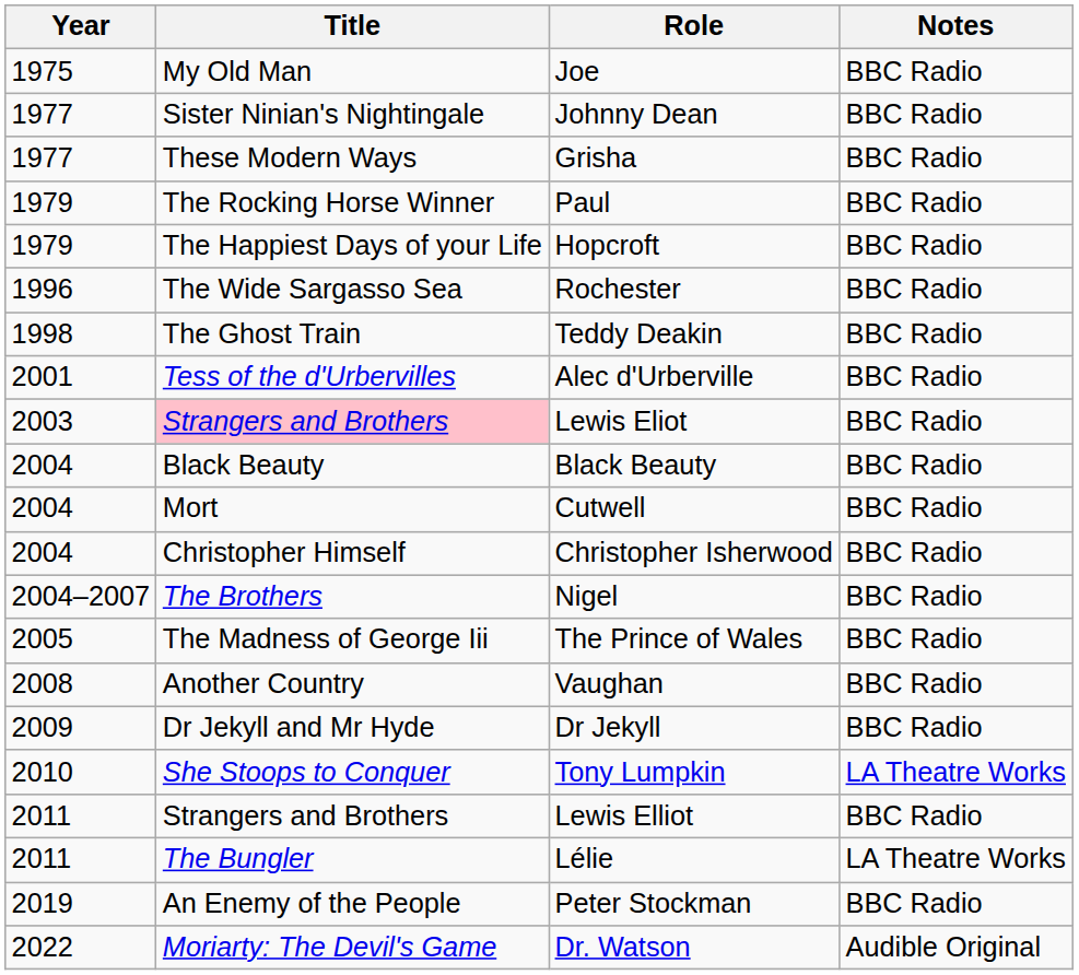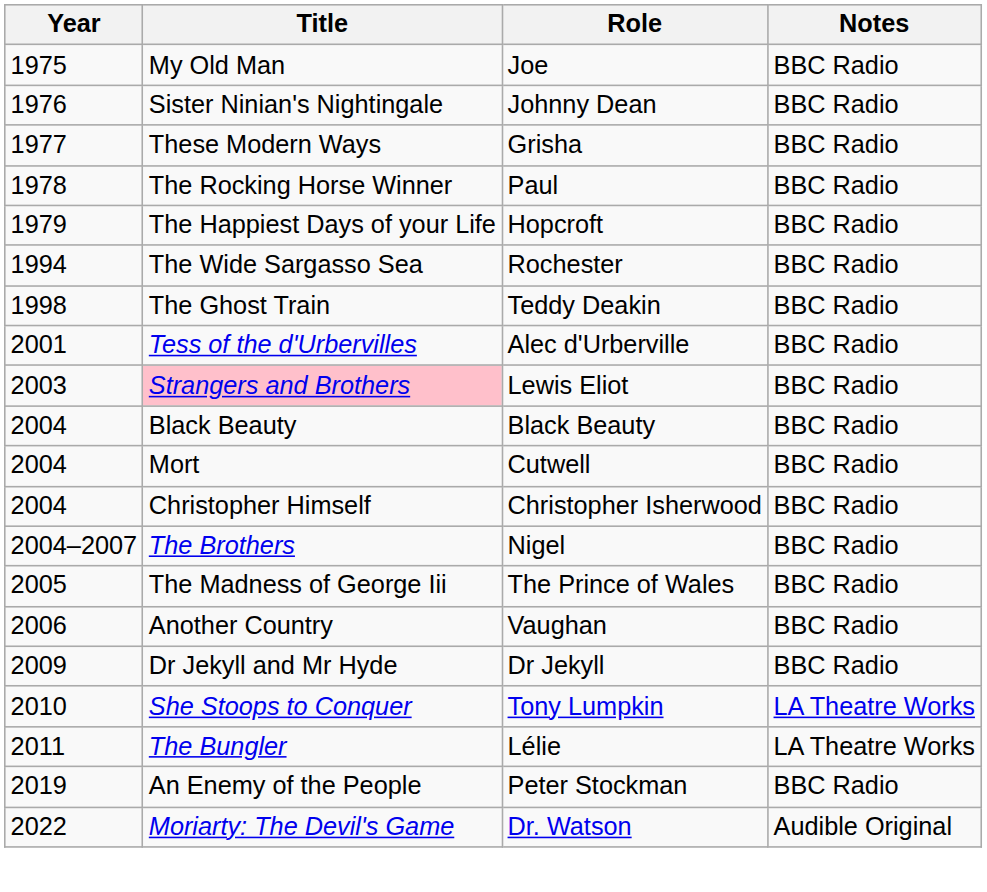 <table class="wikitable sortable">
 <tr>
 <th>Year</th>
 <th>Title</th>
 <th>Role</th>
 <th>Notes</th>
 </tr>
 <tr>
 <td>1975</td>
 <td>My Old Man</td>
 <td>Joe</td>
 <td>BBC Radio</td>
 </tr>
 <tr>
-<td>1977</td>
+<td>1976</td>
 <td>Sister Ninian's Nightingale</td>
 <td>Johnny Dean</td>
 <td>BBC Radio</td>
 </tr>
 <tr>
 <td>1977</td>
 <td>These Modern Ways</td>
 <td>Grisha</td>
 <td>BBC Radio</td>
 </tr>
 <tr>
-<td>1979</td>
+<td>1978</td>
 <td>The Rocking Horse Winner</td>
 <td>Paul</td>
 <td>BBC Radio</td>
 </tr>
 <tr>
 <td>1979</td>
 <td>The Happiest Days of your Life</td>
 <td>Hopcroft</td>
 <td>BBC Radio</td>
 </tr>
 <tr>
-<td>1996</td>
+<td>1994</td>
 <td>The Wide Sargasso Sea</td>
 <td>Rochester</td>
 <td>BBC Radio</td>
 </tr>
 <tr>
 <td>1998</td>
 <td>The Ghost Train</td>
 <td>Teddy Deakin</td>
 <td>BBC Radio</td>
 </tr>
 <tr>
 <td>2001</td>
 <td><em><a href='#'>Tess of the d'Urbervilles</a></em></td>
 <td>Alec d'Urberville</td>
 <td>BBC Radio</td>
 </tr>
 <tr>
 <td>2003</td>
 <td style="background: pink;"><em><a href='#'>Strangers and Brothers</a></em></td>
 <td>Lewis Eliot</td>
 <td>BBC Radio</td>
 </tr>
 <tr>
 <td>2004</td>
 <td>Black Beauty</td>
 <td>Black Beauty</td>
 <td>BBC Radio</td>
 </tr>
 <tr>
 <td>2004</td>
 <td>Mort</td>
 <td>Cutwell</td>
 <td>BBC Radio</td>
 </tr>
 <tr>
 <td>2004</td>
 <td>Christopher Himself</td>
 <td>Christopher Isherwood</td>
 <td>BBC Radio</td>
 </tr>
 <tr>
 <td>2004–2007</td>
 <td><em><a href='#'>The Brothers</a></em></td>
 <td>Nigel</td>
 <td>BBC Radio</td>
 </tr>
 <tr>
 <td>2005</td>
 <td>The Madness of George Iii</td>
 <td>The Prince of Wales</td>
 <td>BBC Radio</td>
 </tr>
 <tr>
-<td>2008</td>
+<td>2006</td>
 <td>Another Country</td>
 <td>Vaughan</td>
 <td>BBC Radio</td>
 </tr>
 <tr>
 <td>2009</td>
 <td>Dr Jekyll and Mr Hyde</td>
 <td>Dr Jekyll</td>
 <td>BBC Radio</td>
 </tr>
 <tr>
 <td>2010</td>
 <td><em><a href='#'>She Stoops to Conquer</a></em></td>
 <td><a href='#'>Tony Lumpkin</a></td>
 <td><a href='#'>LA Theatre Works</a></td>
-</tr>
-<tr>
-<td>2011</td>
-<td>Strangers and Brothers</td>
-<td>Lewis Elliot</td>
-<td>BBC Radio</td>
 </tr>
 <tr>
 <td>2011</td>
 <td><em><a href='#'>The Bungler</a></em></td>
 <td>Lélie</td>
 <td>LA Theatre Works</td>
 </tr>
 <tr>
 <td>2019</td>
 <td>An Enemy of the People</td>
 <td>Peter Stockman</td>
 <td>BBC Radio</td>
 </tr>
 <tr>
 <td>2022</td>
 <td><em><a href='#'>Moriarty: The Devil's Game</a></em></td>
 <td><a href='#'>Dr. Watson</a></td>
 <td>Audible Original</td>
 </tr>
 </table>
